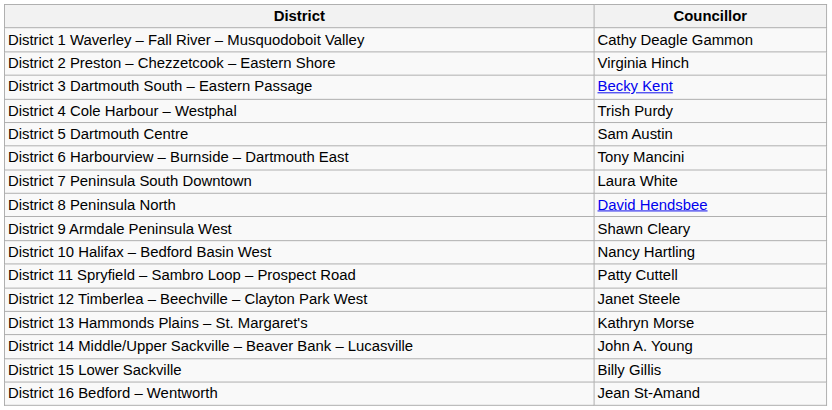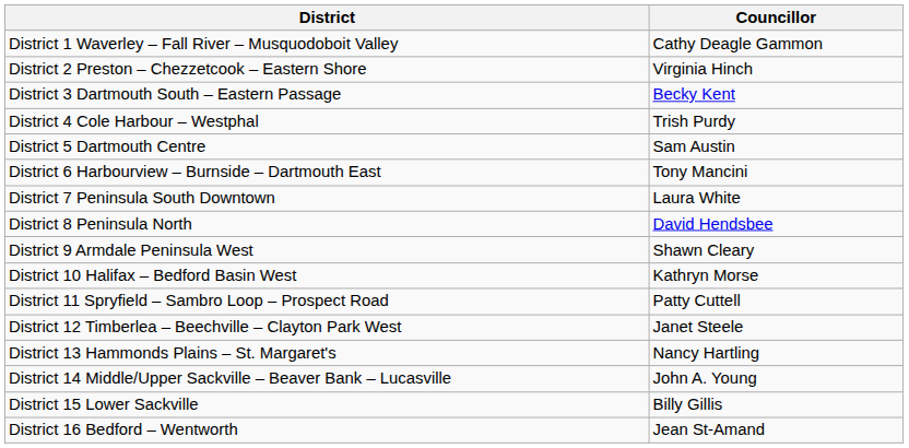 <table class="wikitable" width=70%>
 <tr>
 <th>District</th>
 <th>Councillor</th>
 </tr>
 <tr>
 <td>District 1 Waverley – Fall River – Musquodoboit Valley</td>
 <td>Cathy Deagle Gammon</td>
 </tr>
 <tr>
 <td>District 2 Preston – Chezzetcook – Eastern Shore</td>
 <td>Virginia Hinch</td>
 </tr>
 <tr>
 <td>District 3 Dartmouth South – Eastern Passage</td>
 <td><a href='#'>Becky Kent</a></td>
 </tr>
 <tr>
 <td>District 4 Cole Harbour – Westphal</td>
 <td>Trish Purdy</td>
 </tr>
 <tr>
 <td>District 5 Dartmouth Centre</td>
 <td>Sam Austin</td>
 </tr>
 <tr>
 <td>District 6 Harbourview – Burnside – Dartmouth East</td>
 <td>Tony Mancini</td>
 </tr>
 <tr>
 <td>District 7 Peninsula South Downtown</td>
 <td>Laura White</td>
 </tr>
 <tr>
 <td>District 8 Peninsula North</td>
 <td><a href='#'>David Hendsbee</a></td>
 </tr>
 <tr>
 <td>District 9 Armdale Peninsula West</td>
 <td>Shawn Cleary</td>
 </tr>
 <tr>
 <td>District 10 Halifax – Bedford Basin West</td>
-<td>Nancy Hartling</td>
+<td>Kathryn Morse</td>
 </tr>
 <tr>
 <td>District 11 Spryfield – Sambro Loop – Prospect Road</td>
 <td>Patty Cuttell</td>
 </tr>
 <tr>
 <td>District 12 Timberlea – Beechville – Clayton Park West</td>
 <td>Janet Steele</td>
 </tr>
 <tr>
 <td>District 13 Hammonds Plains – St. Margaret's</td>
-<td>Kathryn Morse</td>
+<td>Nancy Hartling</td>
 </tr>
 <tr>
 <td>District 14 Middle/Upper Sackville – Beaver Bank – Lucasville</td>
 <td>John A. Young</td>
 </tr>
 <tr>
 <td>District 15 Lower Sackville</td>
 <td>Billy Gillis</td>
 </tr>
 <tr>
 <td>District 16 Bedford – Wentworth</td>
 <td>Jean St-Amand</td>
 </tr>
 </table>
